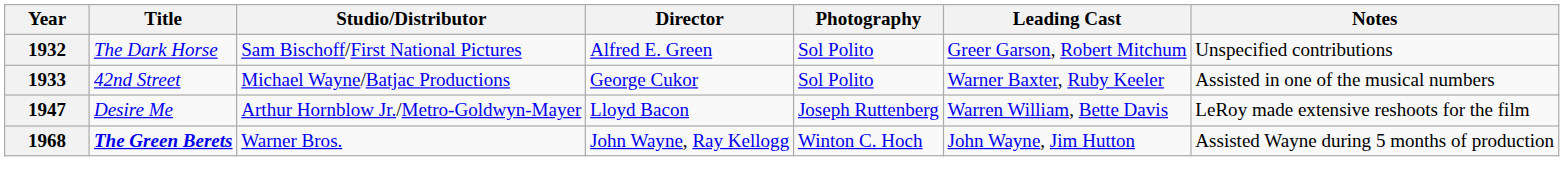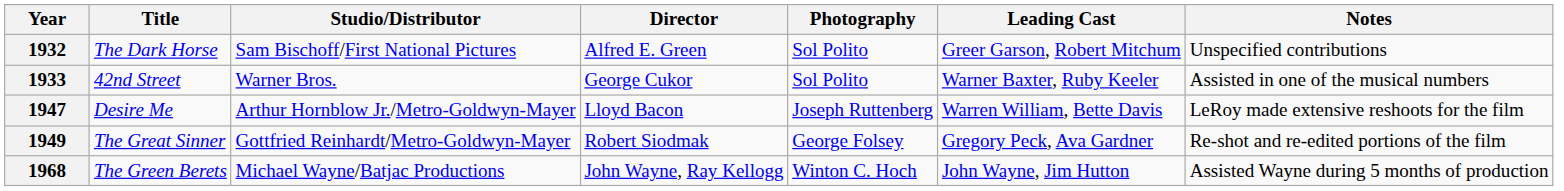 <table class="wikitable sortable">
 <tr>
 <th style="width: 4em;">Year</th>
 <th>Title</th>
 <th>Studio/Distributor</th>
 <th>Director</th>
 <th class="unsortable">Photography</th>
 <th class="unsortable">Leading Cast</th>
 <th class="unsortable">Notes</th>
 </tr>
 <tr>
 <th>1932</th>
 <td><em><a href='#'>The Dark Horse</a></em></td>
 <td><a href='#'>Sam Bischoff</a>/<a href='#'>First National Pictures</a></td>
 <td><a href='#'>Alfred E. Green</a></td>
 <td><a href='#'>Sol Polito</a></td>
 <td><a href='#'>Greer Garson</a>, <a href='#'>Robert Mitchum</a></td>
 <td>Unspecified contributions</td>
 </tr>
 <tr>
 <th>1933</th>
 <td><em><a href='#'>42nd Street</a></em></td>
-<td><a href='#'>Michael Wayne</a>/<a href='#'>Batjac Productions</a></td>
+<td><a href='#'>Warner Bros.</a></td>
 <td><a href='#'>George Cukor</a></td>
 <td><a href='#'>Sol Polito</a></td>
 <td><a href='#'>Warner Baxter</a>, <a href='#'>Ruby Keeler</a></td>
 <td>Assisted in one of the musical numbers</td>
 </tr>
 <tr>
 <th>1947</th>
 <td><em><a href='#'>Desire Me</a></em></td>
 <td><a href='#'>Arthur Hornblow Jr.</a>/<a href='#'>Metro-Goldwyn-Mayer</a></td>
 <td><a href='#'>Lloyd Bacon</a></td>
 <td><a href='#'>Joseph Ruttenberg</a></td>
 <td><a href='#'>Warren William</a>, <a href='#'>Bette Davis</a></td>
 <td>LeRoy made extensive reshoots for the film</td>
 </tr>
 <tr>
+<th>1949</th>
+<td><em><a href='#'>The Great Sinner</a></em></td>
+<td><a href='#'>Gottfried Reinhardt</a>/<a href='#'>Metro-Goldwyn-Mayer</a></td>
+<td><a href='#'>Robert Siodmak</a></td>
+<td><a href='#'>George Folsey</a></td>
+<td><a href='#'>Gregory Peck</a>, <a href='#'>Ava Gardner</a></td>
+<td>Re-shot and re-edited portions of the film</td>
+</tr>
+<tr>
 <th>1968</th>
-<td><strong><em><a href='#'>The Green Berets</a></em></strong></td>
-<td><a href='#'>Warner Bros.</a></td>
+<td><em><a href='#'>The Green Berets</a></em></td>
+<td><a href='#'>Michael Wayne</a>/<a href='#'>Batjac Productions</a></td>
 <td><a href='#'>John Wayne</a>, <a href='#'>Ray Kellogg</a></td>
 <td><a href='#'>Winton C. Hoch</a></td>
 <td><a href='#'>John Wayne</a>, <a href='#'>Jim Hutton</a></td>
 <td>Assisted Wayne during 5 months of production</td>
 </tr>
 </table>
